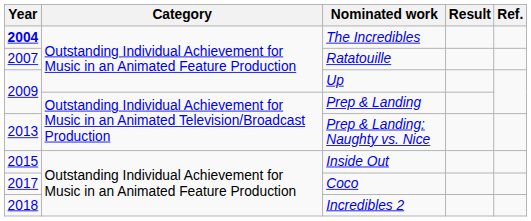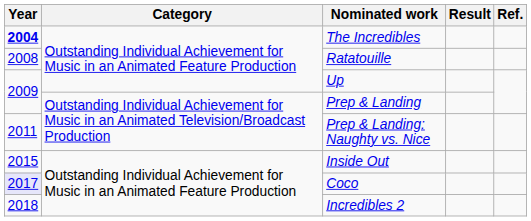 <table class="wikitable">
 <tr>
 <th>Year</th>
 <th>Category</th>
 <th>Nominated work</th>
 <th>Result</th>
 <th>Ref.</th>
 </tr>
 <tr>
 <td><strong><a href='#'>2004</a></strong></td>
 <td rowspan="3"><a href='#'>Outstanding Individual Achievement for Music in an Animated Feature Production</a></td>
 <td><em><a href='#'>The Incredibles</a></em></td>
 <td></td>
 <td align="center"></td>
 </tr>
 <tr>
-<td><a href='#'>2007</a></td>
+<td><a href='#'>2008</a></td>
 <td><em><a href='#'>Ratatouille</a></em></td>
 <td></td>
 <td align="center"></td>
 </tr>
 <tr>
 <td rowspan="2"><a href='#'>2009</a></td>
 <td><em><a href='#'>Up</a></em></td>
 <td></td>
 <td align="center" rowspan="2"></td>
 </tr>
 <tr>
 <td rowspan="2"><a href='#'>Outstanding Individual Achievement for Music in an Animated Television/Broadcast Production</a></td>
 <td><em><a href='#'>Prep & Landing</a></em></td>
 <td></td>
 </tr>
 <tr>
-<td><a href='#'>2013</a></td>
+<td><a href='#'>2011</a></td>
 <td><em><a href='#'>Prep & Landing: Naughty vs. Nice</a></em></td>
 <td></td>
 <td align="center"></td>
 </tr>
 <tr>
 <td><a href='#'>2015</a></td>
 <td rowspan="3">Outstanding Individual Achievement for Music in an Animated Feature Production</td>
 <td><em><a href='#'>Inside Out</a></em></td>
 <td></td>
 <td align="center"></td>
 </tr>
 <tr>
-<td><a href='#'>2017</a></td>
+<td style="background: lavender;"><a href='#'>2017</a></td>
 <td><em><a href='#'>Coco</a></em></td>
 <td></td>
 <td align="center"></td>
 </tr>
 <tr>
 <td><a href='#'>2018</a></td>
 <td><em><a href='#'>Incredibles 2</a></em></td>
 <td></td>
 <td align="center"></td>
 </tr>
 </table>
